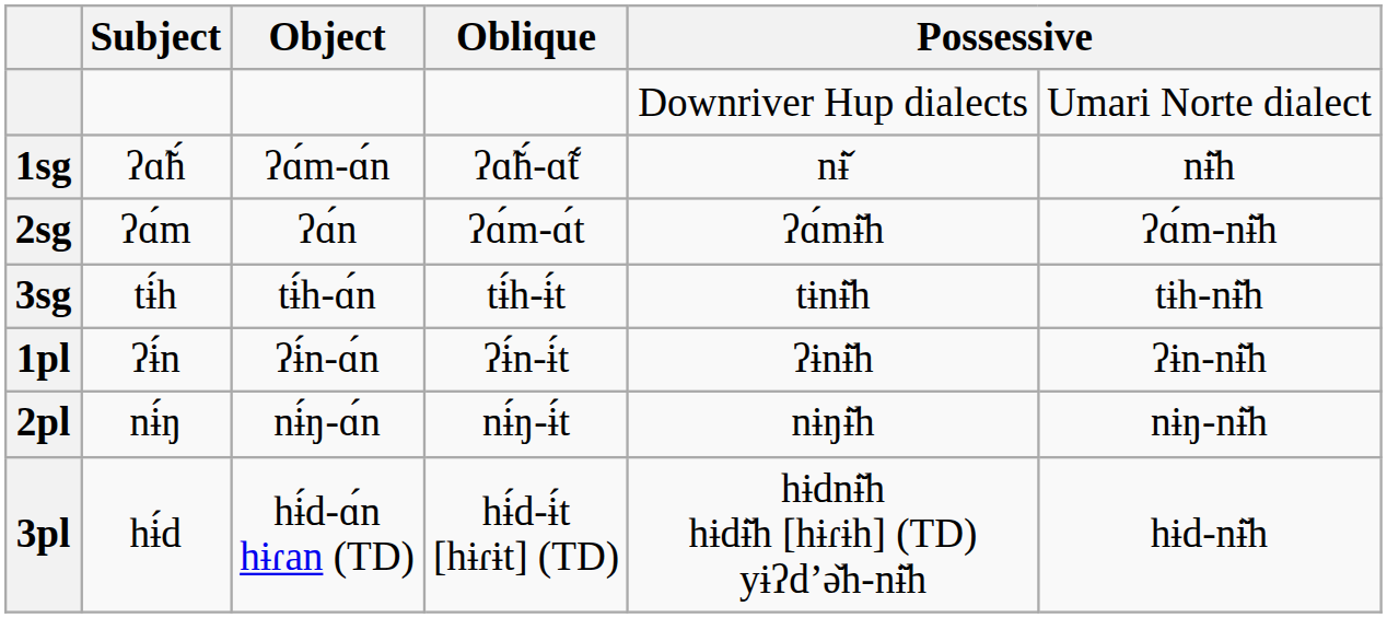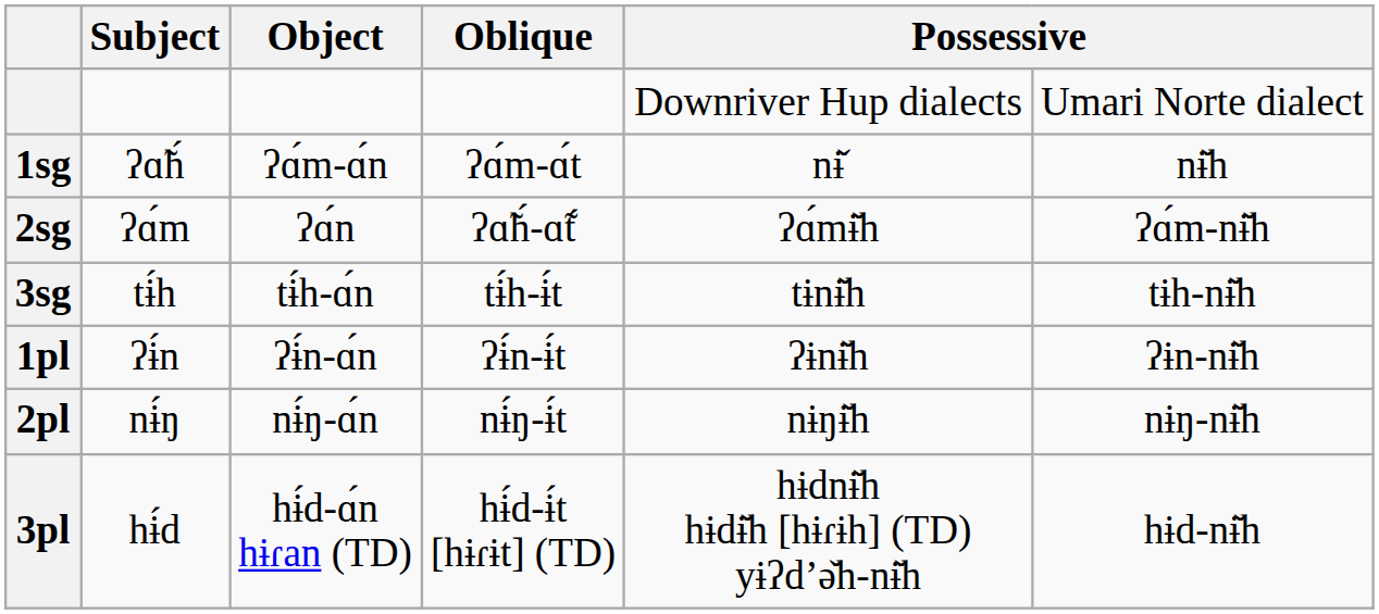 <table class="wikitable" style="text-align: center;">
 <tr>
 <th></th>
 <th>Subject</th>
 <th>Object</th>
 <th>Oblique</th>
 <th colspan=2>Possessive</th>
 </tr>
 <tr>
 <th></th>
 <td></td>
 <td></td>
 <td></td>
 <td>Downriver Hup dialects</td>
 <td>Umari Norte dialect</td>
 </tr>
 <tr>
 <th>1sg</th>
 <td>ʔɑ̃h́</td>
 <td>ʔɑ́m-ɑ́n</td>
-<td>ʔɑ̃h́-ɑ̃t́</td>
+<td>ʔɑ́m-ɑ́t</td>
 <td>nɨ̌</td>
 <td>nɨ̌h</td>
 </tr>
 <tr>
 <th>2sg</th>
 <td>ʔɑ́m</td>
 <td>ʔɑ́n</td>
-<td>ʔɑ́m-ɑ́t</td>
+<td>ʔɑ̃h́-ɑ̃t́</td>
 <td>ʔɑ́mɨ̌h</td>
 <td>ʔɑ́m-nɨ̌h</td>
 </tr>
 <tr>
 <th>3sg</th>
 <td>tɨ́h</td>
 <td>tɨ́h-ɑ́n</td>
 <td>tɨ́h-ɨ́t</td>
 <td>tɨnɨ̌h</td>
 <td>tɨh-nɨ̌h</td>
 </tr>
 <tr>
 <th>1pl</th>
 <td>ʔɨ́n</td>
 <td>ʔɨ́n-ɑ́n</td>
 <td>ʔɨ́n-ɨ́t</td>
 <td>ʔɨnɨ̌h</td>
 <td>ʔɨn-nɨ̌h</td>
 </tr>
 <tr>
 <th>2pl</th>
 <td>nɨ́ŋ</td>
 <td>nɨ́ŋ-ɑ́n</td>
 <td>nɨ́ŋ-ɨ́t</td>
 <td>nɨŋɨ̌h</td>
 <td>nɨŋ-nɨ̌h</td>
 </tr>
 <tr>
 <th>3pl</th>
 <td>hɨ́d</td>
 <td>hɨ́d-ɑ́n<br><a href='#'>hɨɾan</a> (TD)</td>
 <td>hɨ́d-ɨ́t<br>[hɨɾɨt] (TD)</td>
 <td>hɨdnɨ̌h<br>hɨdɨ̌h [hɨɾɨh] (TD)<br>yɨʔd’ə̌h-nɨ̌h</td>
 <td>hɨd-nɨ̌h</td>
 </tr>
 </table>
